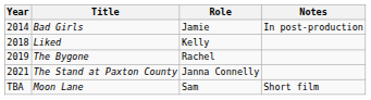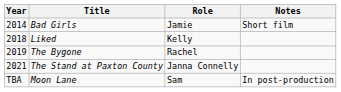 <table class="wikitable sortable">
 <tr>
 <th>Year</th>
 <th>Title</th>
 <th>Role</th>
 <th class="unsortable">Notes</th>
 </tr>
 <tr>
 <td>2014</td>
 <td><em>Bad Girls</em></td>
 <td>Jamie</td>
-<td>In post-production</td>
+<td>Short film</td>
 </tr>
 <tr>
 <td>2018</td>
 <td><em>Liked</em></td>
 <td>Kelly</td>
 <td></td>
 </tr>
 <tr>
 <td>2019</td>
 <td><em>The Bygone</em></td>
 <td>Rachel</td>
 <td></td>
 </tr>
 <tr>
 <td>2021</td>
 <td><em>The Stand at Paxton County</em></td>
 <td>Janna Connelly</td>
 <td></td>
 </tr>
 <tr>
 <td>TBA</td>
 <td><em>Moon Lane</em></td>
 <td>Sam</td>
-<td>Short film</td>
+<td>In post-production</td>
 </tr>
 </table>
